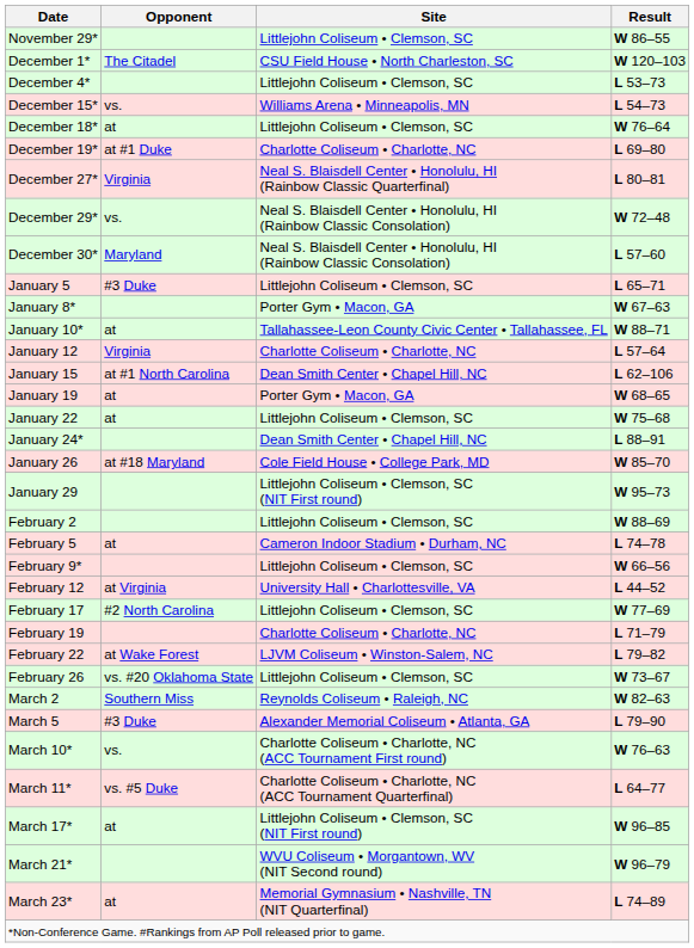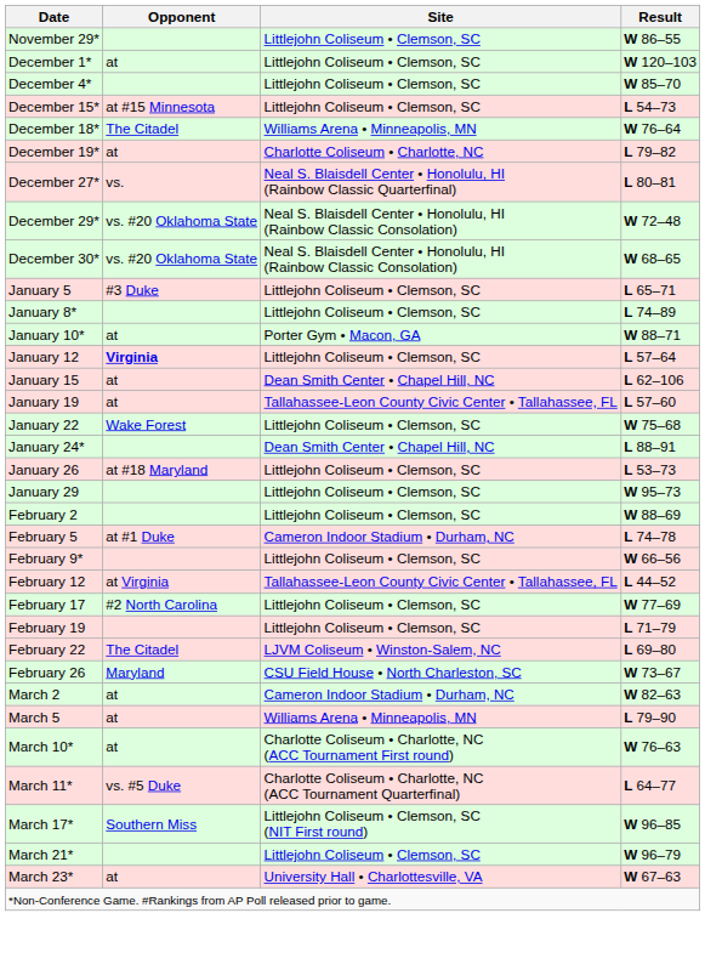 <table class="wikitable" style="font-size:95%;">
 <tr>
 <th>Date</th>
 <th>Opponent</th>
 <th> Site</th>
 <th>Result</th>
 </tr>
 <tr style="background: #ddffdd;">
 <td>November 29*</td>
 <td></td>
 <td><a href='#'>Littlejohn Coliseum</a> • <a href='#'>Clemson, SC</a></td>
 <td><strong>W</strong> 86–55</td>
 </tr>
 <tr style="background: #ddffdd;">
 <td>December 1*</td>
-<td><a href='#'>The Citadel</a></td>
-<td><a href='#'>CSU Field House</a> • <a href='#'>North Charleston, SC</a></td>
+<td>at </td>
+<td>Littlejohn Coliseum • Clemson, SC</td>
 <td><strong>W</strong> 120–103</td>
 </tr>
 <tr style="background: #ddffdd;">
 <td>December 4*</td>
 <td></td>
 <td>Littlejohn Coliseum • Clemson, SC</td>
-<td><strong>L</strong> 53–73</td>
+<td><strong>W</strong> 85–70</td>
 </tr>
 <tr style="background: #ffdddd;">
 <td>December 15*</td>
-<td>vs. </td>
-<td><a href='#'>Williams Arena</a> • <a href='#'>Minneapolis, MN</a></td>
+<td>at #15 <a href='#'>Minnesota</a></td>
+<td>Littlejohn Coliseum • Clemson, SC</td>
 <td><strong>L</strong> 54–73</td>
 </tr>
 <tr style="background: #ddffdd;">
 <td>December 18*</td>
-<td>at </td>
-<td>Littlejohn Coliseum • Clemson, SC</td>
+<td><a href='#'>The Citadel</a></td>
+<td><a href='#'>Williams Arena</a> • <a href='#'>Minneapolis, MN</a></td>
 <td><strong>W</strong> 76–64</td>
 </tr>
 <tr style="background: #ffdddd;">
 <td>December 19*</td>
-<td>at #1 <a href='#'>Duke</a></td>
+<td>at </td>
 <td><a href='#'>Charlotte Coliseum</a> • <a href='#'>Charlotte, NC</a></td>
-<td><strong>L</strong> 69–80</td>
+<td><strong>L</strong> 79–82</td>
 </tr>
 <tr style="background: #ffdddd;">
 <td>December 27*</td>
-<td><a href='#'>Virginia</a></td>
+<td>vs. </td>
 <td><a href='#'>Neal S. Blaisdell Center</a> • <a href='#'>Honolulu, HI</a><br>(Rainbow Classic Quarterfinal)</td>
 <td><strong>L</strong> 80–81</td>
 </tr>
 <tr style="background: #ddffdd;">
 <td>December 29*</td>
-<td>vs. </td>
+<td>vs. #20 <a href='#'>Oklahoma State</a></td>
 <td>Neal S. Blaisdell Center • Honolulu, HI<br>(Rainbow Classic Consolation)</td>
 <td><strong>W</strong> 72–48</td>
 </tr>
 <tr style="background: #ddffdd;">
 <td>December 30*</td>
-<td><a href='#'>Maryland</a></td>
+<td>vs. #20 <a href='#'>Oklahoma State</a></td>
 <td>Neal S. Blaisdell Center • Honolulu, HI<br>(Rainbow Classic Consolation)</td>
-<td><strong>L</strong> 57–60</td>
+<td><strong>W</strong> 68–65</td>
 </tr>
 <tr style="background: #ffdddd;">
 <td>January 5</td>
 <td>#3 <a href='#'>Duke</a></td>
 <td>Littlejohn Coliseum • Clemson, SC</td>
 <td><strong>L</strong> 65–71</td>
 </tr>
 <tr style="background: #ddffdd;">
 <td>January 8*</td>
 <td></td>
-<td>Porter Gym • <a href='#'>Macon, GA</a></td>
-<td><strong>W</strong> 67–63</td>
+<td>Littlejohn Coliseum • Clemson, SC</td>
+<td><strong>L</strong> 74–89</td>
 </tr>
 <tr style="background: #ddffdd;">
 <td>January 10*</td>
 <td>at </td>
-<td><a href='#'>Tallahassee-Leon County Civic Center</a> • <a href='#'>Tallahassee, FL</a></td>
+<td>Porter Gym • <a href='#'>Macon, GA</a></td>
 <td><strong>W</strong> 88–71</td>
 </tr>
 <tr style="background: #ffdddd;">
 <td>January 12</td>
-<td><a href='#'>Virginia</a></td>
-<td><a href='#'>Charlotte Coliseum</a> • <a href='#'>Charlotte, NC</a></td>
+<td><strong><a href='#'>Virginia</a></strong></td>
+<td>Littlejohn Coliseum • Clemson, SC</td>
 <td><strong>L</strong> 57–64</td>
 </tr>
 <tr style="background: #ffdddd;">
 <td>January 15</td>
-<td>at #1 <a href='#'>North Carolina</a></td>
+<td>at </td>
 <td><a href='#'>Dean Smith Center</a> • <a href='#'>Chapel Hill, NC</a></td>
 <td><strong>L</strong> 62–106</td>
 </tr>
 <tr style="background: #ffdddd;">
 <td>January 19</td>
 <td>at </td>
-<td>Porter Gym • <a href='#'>Macon, GA</a></td>
-<td><strong>W</strong> 68–65</td>
+<td><a href='#'>Tallahassee-Leon County Civic Center</a> • <a href='#'>Tallahassee, FL</a></td>
+<td><strong>L</strong> 57–60</td>
 </tr>
 <tr style="background: #ddffdd;">
 <td>January 22</td>
-<td>at </td>
+<td><a href='#'>Wake Forest</a></td>
 <td>Littlejohn Coliseum • Clemson, SC</td>
 <td><strong>W</strong> 75–68</td>
 </tr>
 <tr style="background: #ddffdd;">
 <td>January 24*</td>
 <td></td>
 <td><a href='#'>Dean Smith Center</a> • <a href='#'>Chapel Hill, NC</a></td>
 <td><strong>L</strong> 88–91</td>
 </tr>
 <tr style="background: #ffdddd;">
 <td>January 26</td>
 <td>at #18 <a href='#'>Maryland</a></td>
-<td><a href='#'>Cole Field House</a> • <a href='#'>College Park, MD</a></td>
-<td><strong>W</strong> 85–70</td>
+<td>Littlejohn Coliseum • Clemson, SC</td>
+<td><strong>L</strong> 53–73</td>
 </tr>
 <tr style="background: #ddffdd;">
 <td>January 29</td>
 <td></td>
-<td>Littlejohn Coliseum • Clemson, SC<br>(<a href='#'>NIT First round</a>)</td>
+<td>Littlejohn Coliseum • Clemson, SC</td>
 <td><strong>W</strong> 95–73</td>
 </tr>
 <tr style="background: #ddffdd;">
 <td>February 2</td>
 <td></td>
 <td>Littlejohn Coliseum • Clemson, SC</td>
 <td><strong>W</strong> 88–69</td>
 </tr>
 <tr style="background: #ffdddd;">
 <td>February 5</td>
-<td>at </td>
+<td>at #1 <a href='#'>Duke</a></td>
 <td><a href='#'>Cameron Indoor Stadium</a> • <a href='#'>Durham, NC</a></td>
 <td><strong>L</strong> 74–78</td>
 </tr>
 <tr style="background: #ffdddd;">
 <td>February 9*</td>
 <td></td>
 <td>Littlejohn Coliseum • Clemson, SC</td>
 <td><strong>W</strong> 66–56</td>
 </tr>
 <tr style="background: #ffdddd;">
 <td>February 12</td>
 <td>at <a href='#'>Virginia</a></td>
-<td><a href='#'>University Hall</a> • <a href='#'>Charlottesville, VA</a></td>
+<td><a href='#'>Tallahassee-Leon County Civic Center</a> • <a href='#'>Tallahassee, FL</a></td>
 <td><strong>L</strong> 44–52</td>
 </tr>
 <tr style="background: #ddffdd;">
 <td>February 17</td>
 <td>#2 <a href='#'>North Carolina</a></td>
 <td>Littlejohn Coliseum • Clemson, SC</td>
 <td><strong>W</strong> 77–69</td>
 </tr>
 <tr style="background: #ffdddd;">
 <td>February 19</td>
 <td></td>
-<td><a href='#'>Charlotte Coliseum</a> • <a href='#'>Charlotte, NC</a></td>
+<td>Littlejohn Coliseum • Clemson, SC</td>
 <td><strong>L</strong> 71–79</td>
 </tr>
 <tr style="background: #ffdddd;">
 <td>February 22</td>
-<td>at <a href='#'>Wake Forest</a></td>
+<td><a href='#'>The Citadel</a></td>
 <td><a href='#'>LJVM Coliseum</a> • <a href='#'>Winston-Salem, NC</a></td>
-<td><strong>L</strong> 79–82</td>
+<td><strong>L</strong> 69–80</td>
 </tr>
 <tr style="background: #ddffdd;">
 <td>February 26</td>
-<td>vs. #20 <a href='#'>Oklahoma State</a></td>
-<td>Littlejohn Coliseum • Clemson, SC</td>
+<td><a href='#'>Maryland</a></td>
+<td><a href='#'>CSU Field House</a> • <a href='#'>North Charleston, SC</a></td>
 <td><strong>W</strong> 73–67</td>
 </tr>
 <tr style="background: #ddffdd;">
 <td>March 2</td>
-<td><a href='#'>Southern Miss</a></td>
-<td><a href='#'>Reynolds Coliseum</a> • <a href='#'>Raleigh, NC</a></td>
+<td>at </td>
+<td><a href='#'>Cameron Indoor Stadium</a> • <a href='#'>Durham, NC</a></td>
 <td><strong>W</strong> 82–63</td>
 </tr>
 <tr style="background: #ffdddd;">
 <td>March 5</td>
-<td>#3 <a href='#'>Duke</a></td>
-<td><a href='#'>Alexander Memorial Coliseum</a> • <a href='#'>Atlanta, GA</a></td>
+<td>at </td>
+<td><a href='#'>Williams Arena</a> • <a href='#'>Minneapolis, MN</a></td>
 <td><strong>L</strong> 79–90</td>
 </tr>
 <tr style="background: #ddffdd;">
 <td>March 10*</td>
-<td>vs. </td>
+<td>at </td>
 <td>Charlotte Coliseum • Charlotte, NC<br>(<a href='#'>ACC Tournament First round</a>)</td>
 <td><strong>W</strong> 76–63</td>
 </tr>
 <tr style="background: #ffdddd;">
 <td>March 11*</td>
 <td>vs. #5 <a href='#'>Duke</a></td>
 <td>Charlotte Coliseum • Charlotte, NC<br>(ACC Tournament Quarterfinal)</td>
 <td><strong>L</strong> 64–77</td>
 </tr>
 <tr style="background: #ddffdd;">
 <td>March 17*</td>
-<td>at </td>
+<td><a href='#'>Southern Miss</a></td>
 <td>Littlejohn Coliseum • Clemson, SC<br>(<a href='#'>NIT First round</a>)</td>
 <td><strong>W</strong> 96–85</td>
 </tr>
 <tr style="background: #ddffdd;">
 <td>March 21*</td>
 <td></td>
-<td><a href='#'>WVU Coliseum</a> • <a href='#'>Morgantown, WV</a><br>(NIT Second round)</td>
+<td><a href='#'>Littlejohn Coliseum</a> • <a href='#'>Clemson, SC</a></td>
 <td><strong>W</strong> 96–79</td>
 </tr>
 <tr style="background: #ffdddd;">
 <td>March 23*</td>
 <td>at </td>
-<td><a href='#'>Memorial Gymnasium</a> • <a href='#'>Nashville, TN</a><br>(NIT Quarterfinal)</td>
-<td><strong>L</strong> 74–89</td>
+<td><a href='#'>University Hall</a> • <a href='#'>Charlottesville, VA</a></td>
+<td><strong>W</strong> 67–63</td>
 </tr>
 <tr style="background:#f9f9f9;">
 <td colspan=5><small>*Non-Conference Game. #Rankings from AP Poll released prior to game.</small></td>
 </tr>
 </table>
